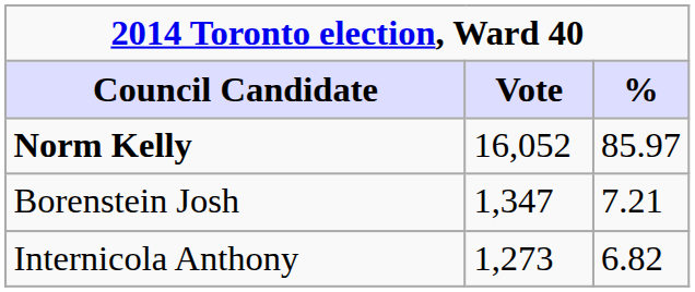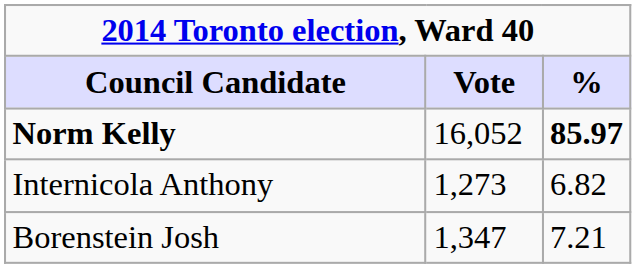 <table class="wikitable">
 <tr>
 <td Colspan="3" align="center"><strong><a href='#'>2014 Toronto election</a>, Ward 40</strong></td>
 </tr>
 <tr>
 <th style="background:#ddf; width:200px;">Council Candidate</th>
 <th style="background:#ddf; width:50px;">Vote</th>
 <th style="background:#ddf; width:30px;">%</th>
 </tr>
 <tr>
 <td><strong>Norm Kelly</strong></td>
 <td>16,052</td>
-<td>85.97</td>
+<td><strong>85.97</strong></td>
+</tr>
+<tr>
+<td>Internicola Anthony</td>
+<td>1,273</td>
+<td>6.82</td>
 </tr>
 <tr>
 <td>Borenstein Josh</td>
 <td>1,347</td>
 <td>7.21</td>
 </tr>
-<tr>
-<td>Internicola Anthony</td>
-<td>1,273</td>
-<td>6.82</td>
-</tr>
 </table>
